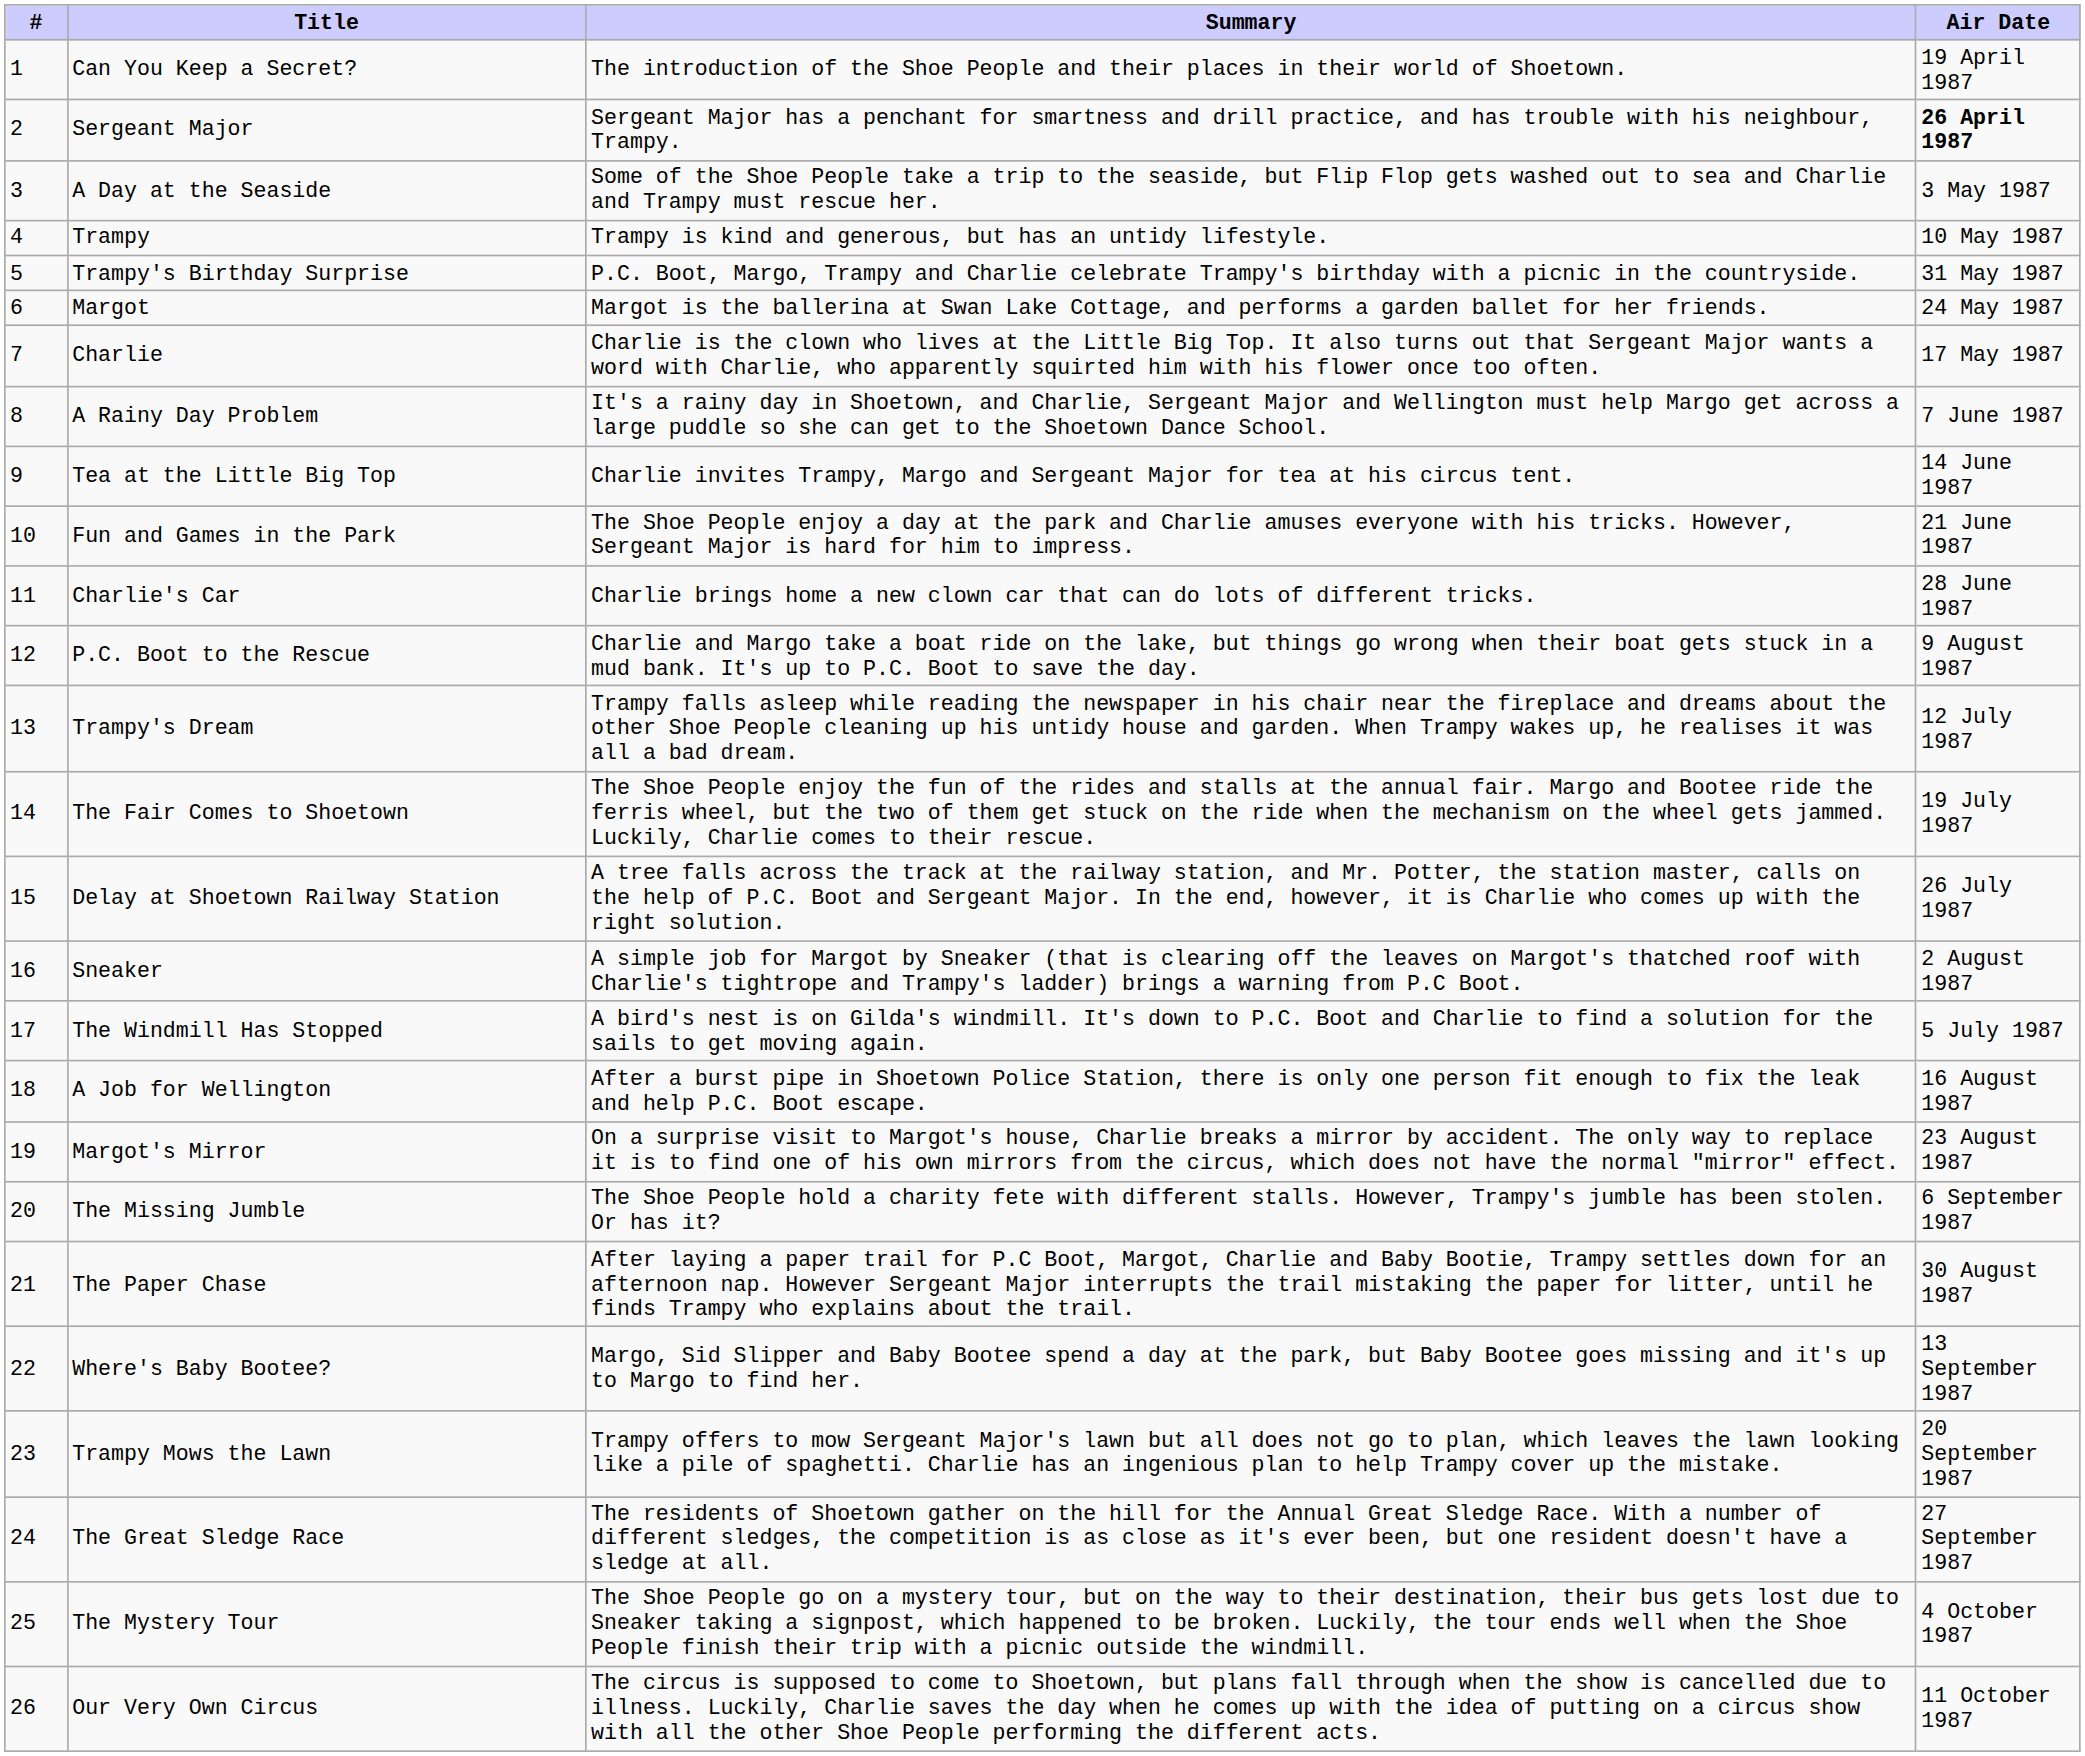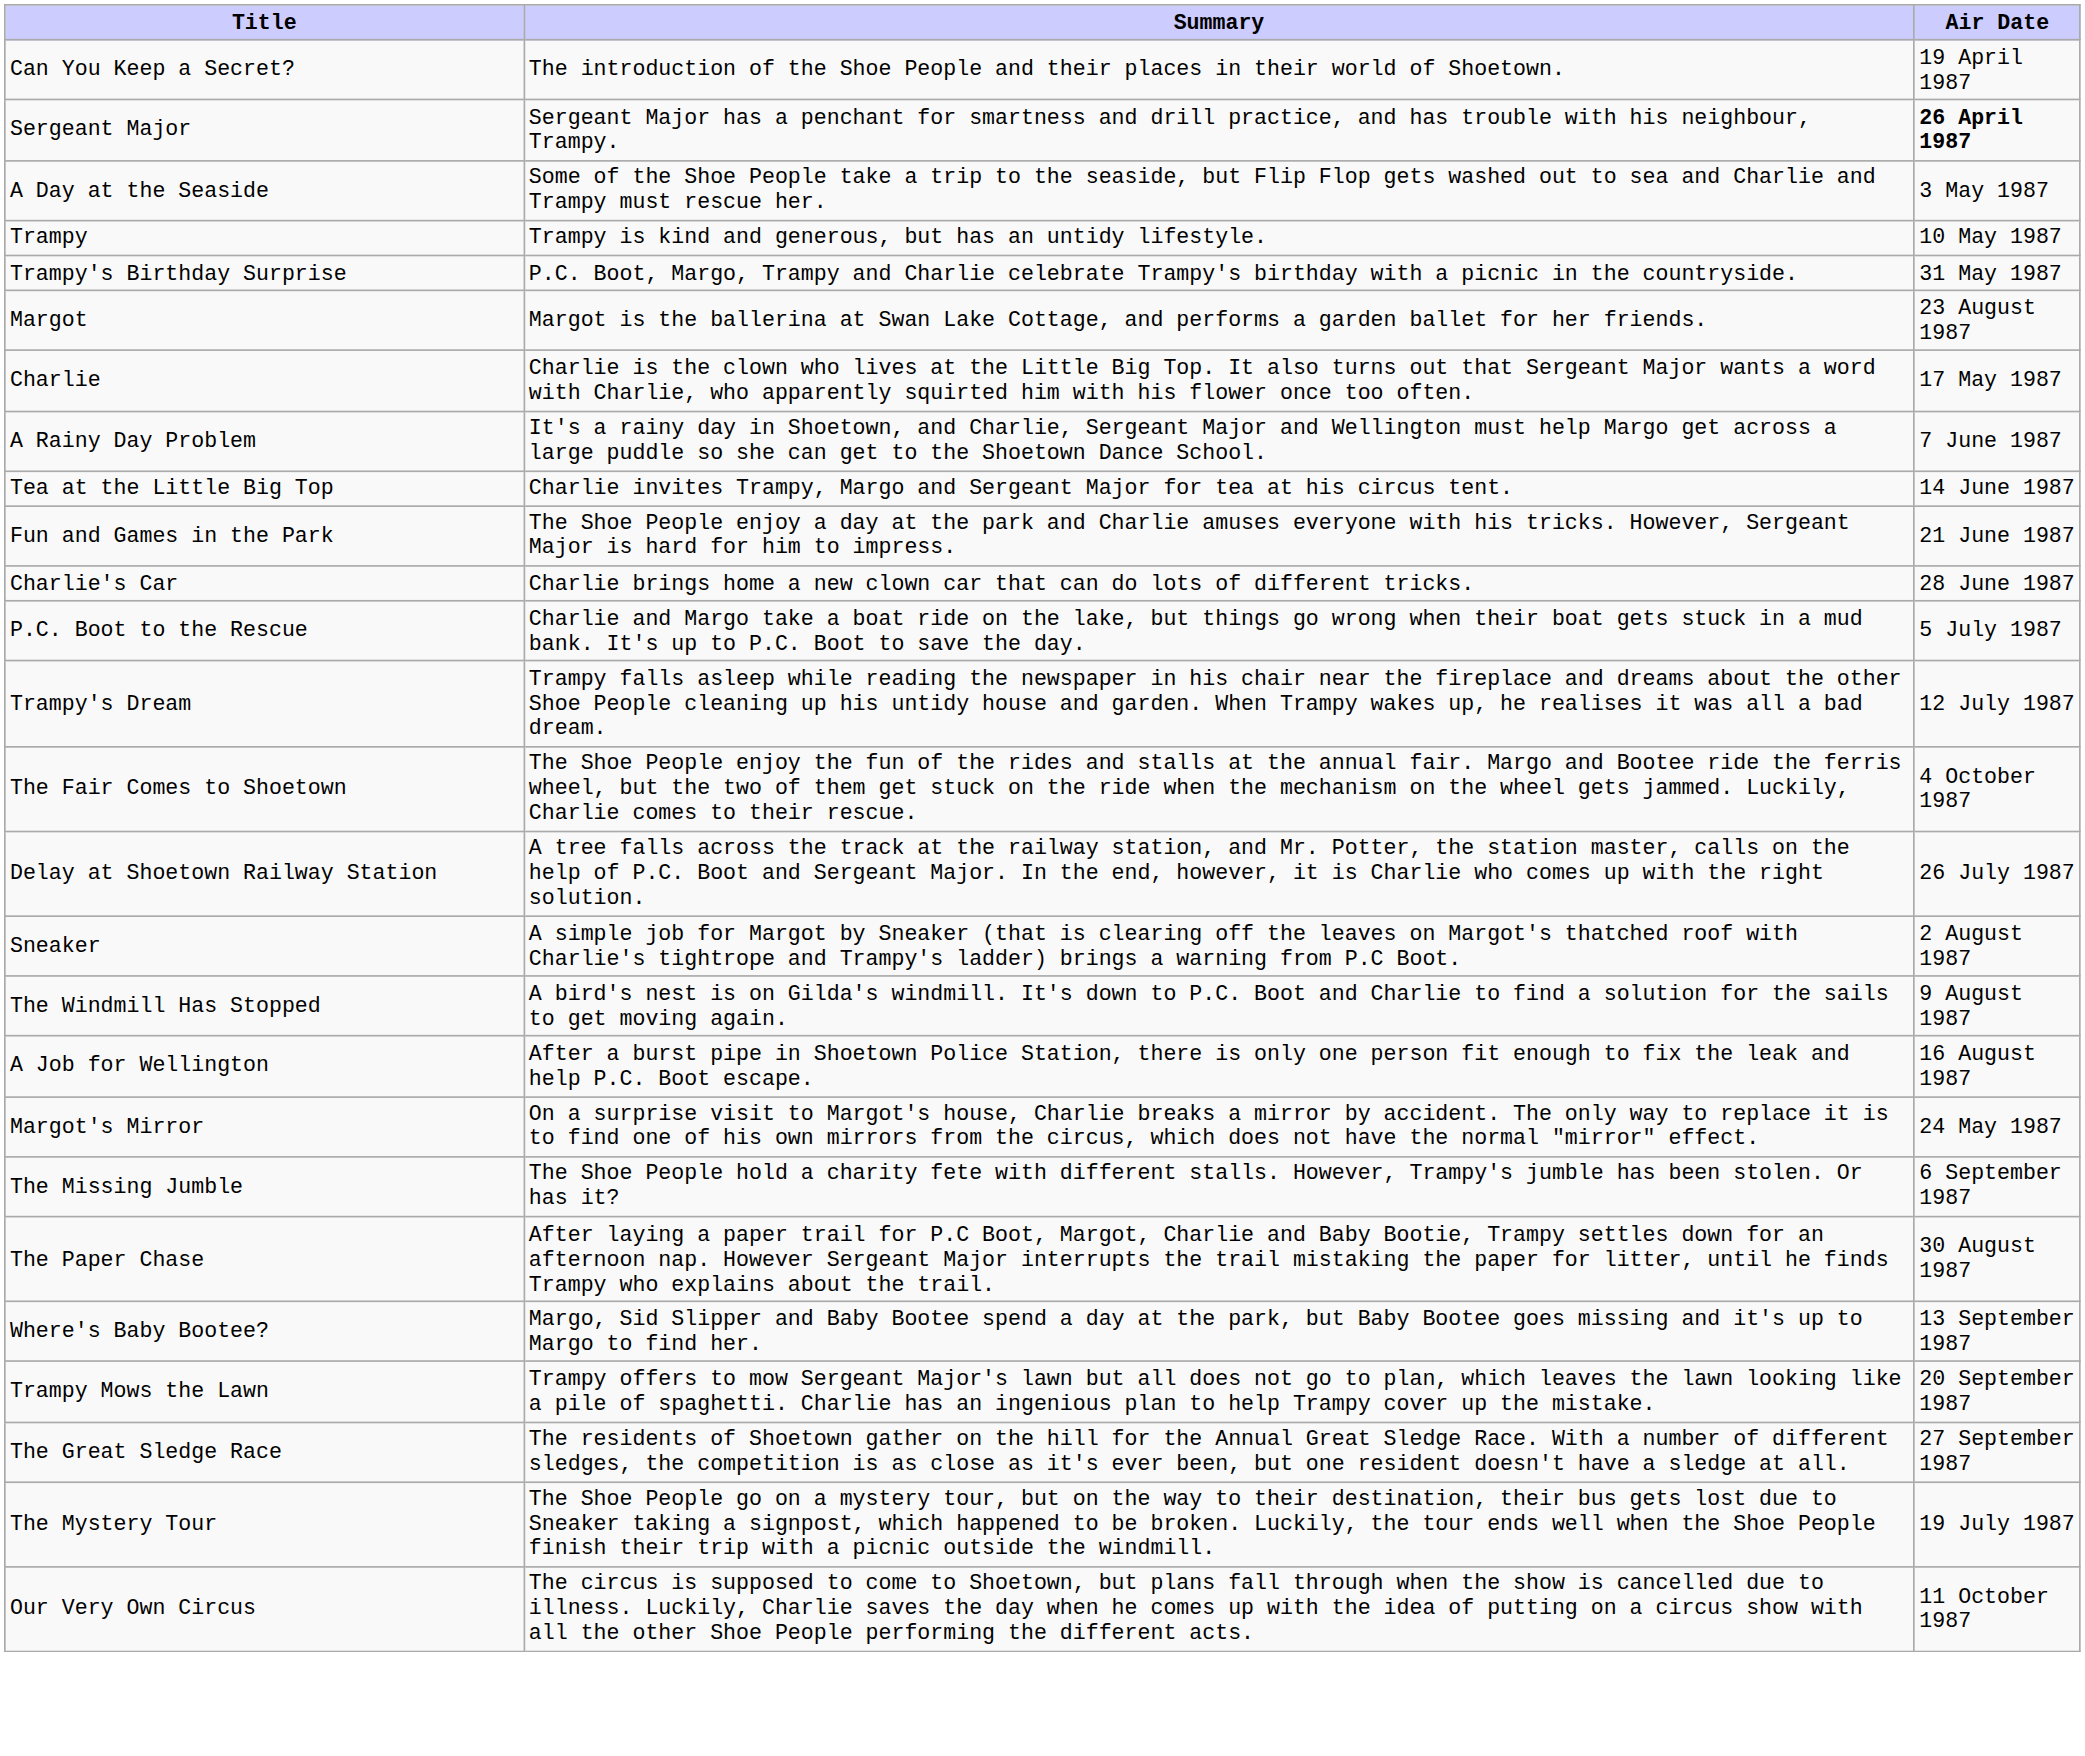 <table class="wikitable" width=99%>
 <tr>
-<th style="background: #CCCCFF" width="3%">#</th>
 <th style="background: #CCCCFF" width="25%">Title</th>
 <th style="background: #CCCCFF">Summary</th>
 <th style="background: #CCCCFF">Air Date</th>
 </tr>
 <tr>
-<td>1</td>
 <td>Can You Keep a Secret?</td>
 <td>The introduction of the Shoe People and their places in their world of Shoetown.</td>
 <td>19 April 1987</td>
 </tr>
 <tr>
-<td>2</td>
 <td>Sergeant Major</td>
 <td>Sergeant Major has a penchant for smartness and drill practice, and has trouble with his neighbour, Trampy.</td>
 <td><strong>26 April 1987</strong></td>
 </tr>
 <tr>
-<td>3</td>
 <td>A Day at the Seaside</td>
 <td>Some of the Shoe People take a trip to the seaside, but Flip Flop gets washed out to sea and Charlie and Trampy must rescue her.</td>
 <td>3 May 1987</td>
 </tr>
 <tr>
-<td>4</td>
 <td>Trampy</td>
 <td>Trampy is kind and generous, but has an untidy lifestyle.</td>
 <td>10 May 1987</td>
 </tr>
 <tr>
-<td>5</td>
 <td>Trampy's Birthday Surprise</td>
 <td>P.C. Boot, Margo, Trampy and Charlie celebrate Trampy's birthday with a picnic in the countryside.</td>
 <td>31 May 1987</td>
 </tr>
 <tr>
-<td>6</td>
 <td>Margot</td>
 <td>Margot is the ballerina at Swan Lake Cottage, and performs a garden ballet for her friends.</td>
-<td>24 May 1987</td>
+<td>23 August 1987</td>
 </tr>
 <tr>
-<td>7</td>
 <td>Charlie</td>
 <td>Charlie is the clown who lives at the Little Big Top. It also turns out that Sergeant Major wants a word with Charlie, who apparently squirted him with his flower once too often.</td>
 <td>17 May 1987</td>
 </tr>
 <tr>
-<td>8</td>
 <td>A Rainy Day Problem</td>
 <td>It's a rainy day in Shoetown, and Charlie, Sergeant Major and Wellington must help Margo get across a large puddle so she can get to the Shoetown Dance School.</td>
 <td>7 June 1987</td>
 </tr>
 <tr>
-<td>9</td>
 <td>Tea at the Little Big Top</td>
 <td>Charlie invites Trampy, Margo and Sergeant Major for tea at his circus tent.</td>
 <td>14 June 1987</td>
 </tr>
 <tr>
-<td>10</td>
 <td>Fun and Games in the Park</td>
 <td>The Shoe People enjoy a day at the park and Charlie amuses everyone with his tricks. However, Sergeant Major is hard for him to impress.</td>
 <td>21 June 1987</td>
 </tr>
 <tr>
-<td>11</td>
 <td>Charlie's Car</td>
 <td>Charlie brings home a new clown car that can do lots of different tricks.</td>
 <td>28 June 1987</td>
 </tr>
 <tr>
-<td>12</td>
 <td>P.C. Boot to the Rescue</td>
 <td>Charlie and Margo take a boat ride on the lake, but things go wrong when their boat gets stuck in a mud bank. It's up to P.C. Boot to save the day.</td>
-<td>9 August 1987</td>
+<td>5 July 1987</td>
 </tr>
 <tr>
-<td>13</td>
 <td>Trampy's Dream</td>
 <td>Trampy falls asleep while reading the newspaper in his chair near the fireplace and dreams about the other Shoe People cleaning up his untidy house and garden. When Trampy wakes up, he realises it was all a bad dream.</td>
 <td>12 July 1987</td>
 </tr>
 <tr>
-<td>14</td>
 <td>The Fair Comes to Shoetown</td>
 <td>The Shoe People enjoy the fun of the rides and stalls at the annual fair. Margo and Bootee ride the ferris wheel, but the two of them get stuck on the ride when the mechanism on the wheel gets jammed. Luckily, Charlie comes to their rescue.</td>
-<td>19 July 1987</td>
+<td>4 October 1987</td>
 </tr>
 <tr>
-<td>15</td>
 <td>Delay at Shoetown Railway Station</td>
 <td>A tree falls across the track at the railway station, and Mr. Potter, the station master, calls on the help of P.C. Boot and Sergeant Major. In the end, however, it is Charlie who comes up with the right solution.</td>
 <td>26 July 1987</td>
 </tr>
 <tr>
-<td>16</td>
 <td>Sneaker</td>
 <td>A simple job for Margot by Sneaker (that is clearing off the leaves on Margot's thatched roof with Charlie's tightrope and Trampy's ladder) brings a warning from P.C Boot.</td>
 <td>2 August 1987</td>
 </tr>
 <tr>
-<td>17</td>
 <td>The Windmill Has Stopped</td>
 <td>A bird's nest is on Gilda's windmill. It's down to P.C. Boot and Charlie to find a solution for the sails to get moving again.</td>
-<td>5 July 1987</td>
+<td>9 August 1987</td>
 </tr>
 <tr>
-<td>18</td>
 <td>A Job for Wellington</td>
 <td>After a burst pipe in Shoetown Police Station, there is only one person fit enough to fix the leak and help P.C. Boot escape.</td>
 <td>16 August 1987</td>
 </tr>
 <tr>
-<td>19</td>
 <td>Margot's Mirror</td>
 <td>On a surprise visit to Margot's house, Charlie breaks a mirror by accident. The only way to replace it is to find one of his own mirrors from the circus, which does not have the normal "mirror" effect.</td>
-<td>23 August 1987</td>
+<td>24 May 1987</td>
 </tr>
 <tr>
-<td>20</td>
 <td>The Missing Jumble</td>
 <td>The Shoe People hold a charity fete with different stalls. However, Trampy's jumble has been stolen. Or has it?</td>
 <td>6 September 1987</td>
 </tr>
 <tr>
-<td>21</td>
 <td>The Paper Chase</td>
 <td>After laying a paper trail for P.C Boot, Margot, Charlie and Baby Bootie, Trampy settles down for an afternoon nap. However Sergeant Major interrupts the trail mistaking the paper for litter, until he finds Trampy who explains about the trail.</td>
 <td>30 August 1987</td>
 </tr>
 <tr>
-<td>22</td>
 <td>Where's Baby Bootee?</td>
 <td>Margo, Sid Slipper and Baby Bootee spend a day at the park, but Baby Bootee goes missing and it's up to Margo to find her.</td>
 <td>13 September 1987</td>
 </tr>
 <tr>
-<td>23</td>
 <td>Trampy Mows the Lawn</td>
 <td>Trampy offers to mow Sergeant Major's lawn but all does not go to plan, which leaves the lawn looking like a pile of spaghetti. Charlie has an ingenious plan to help Trampy cover up the mistake.</td>
 <td>20 September 1987</td>
 </tr>
 <tr>
-<td>24</td>
 <td>The Great Sledge Race</td>
 <td>The residents of Shoetown gather on the hill for the Annual Great Sledge Race. With a number of different sledges, the competition is as close as it's ever been, but one resident doesn't have a sledge at all.</td>
 <td>27 September 1987</td>
 </tr>
 <tr>
-<td>25</td>
 <td>The Mystery Tour</td>
 <td>The Shoe People go on a mystery tour, but on the way to their destination, their bus gets lost due to Sneaker taking a signpost, which happened to be broken. Luckily, the tour ends well when the Shoe People finish their trip with a picnic outside the windmill.</td>
-<td>4 October 1987</td>
+<td>19 July 1987</td>
 </tr>
 <tr>
-<td>26</td>
 <td>Our Very Own Circus</td>
 <td>The circus is supposed to come to Shoetown, but plans fall through when the show is cancelled due to illness. Luckily, Charlie saves the day when he comes up with the idea of putting on a circus show with all the other Shoe People performing the different acts.</td>
 <td>11 October 1987</td>
 </tr>
 </table>
